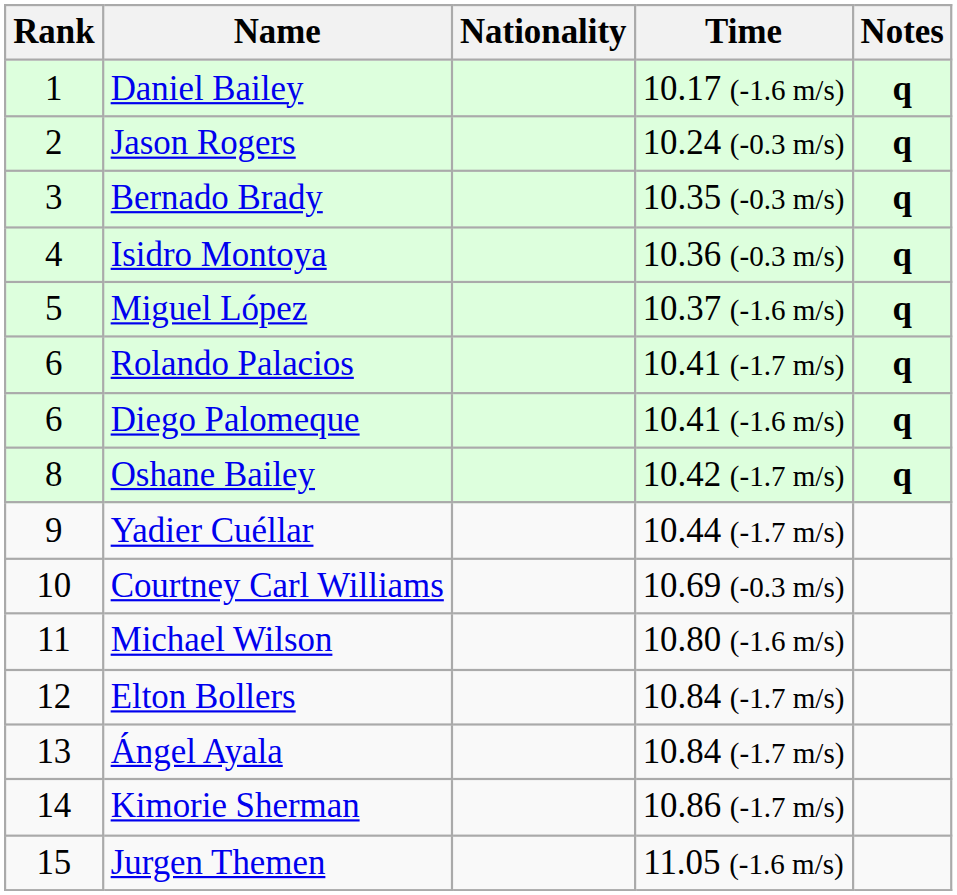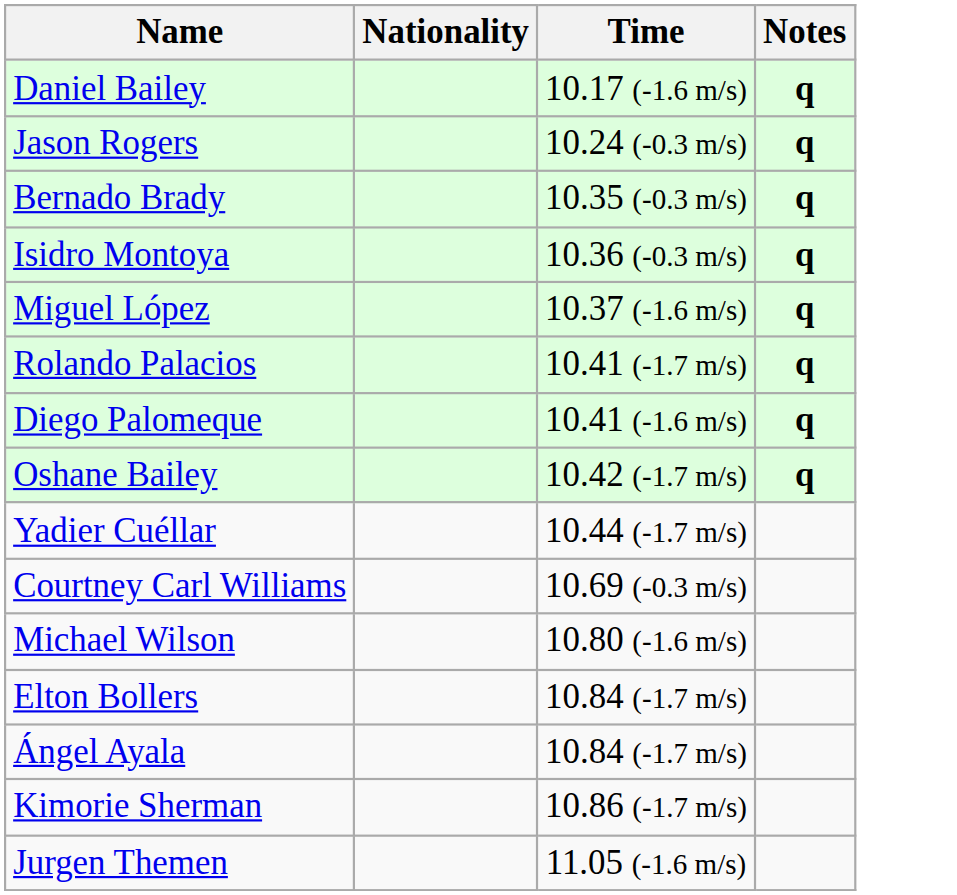 <table class="wikitable sortable" style="text-align:center">
 <tr>
-<th>Rank</th>
 <th>Name</th>
 <th>Nationality</th>
 <th>Time</th>
 <th>Notes</th>
 </tr>
 <tr bgcolor=ddffdd>
-<td>1</td>
 <td align=left><a href='#'>Daniel Bailey</a></td>
 <td></td>
 <td>10.17 <small>(-1.6 m/s)</small></td>
 <td><strong>q</strong></td>
 </tr>
 <tr bgcolor=ddffdd>
-<td>2</td>
 <td align=left><a href='#'>Jason Rogers</a></td>
 <td></td>
 <td>10.24 <small>(-0.3 m/s)</small></td>
 <td><strong>q</strong></td>
 </tr>
 <tr bgcolor=ddffdd>
-<td>3</td>
 <td align=left><a href='#'>Bernado Brady</a></td>
 <td></td>
 <td>10.35 <small>(-0.3 m/s)</small></td>
 <td><strong>q</strong></td>
 </tr>
 <tr bgcolor=ddffdd>
-<td>4</td>
 <td align=left><a href='#'>Isidro Montoya</a></td>
 <td></td>
 <td>10.36 <small>(-0.3 m/s)</small></td>
 <td><strong>q</strong></td>
 </tr>
 <tr bgcolor=ddffdd>
-<td>5</td>
 <td align=left><a href='#'>Miguel López</a></td>
 <td></td>
 <td>10.37 <small>(-1.6 m/s)</small></td>
 <td><strong>q</strong></td>
 </tr>
 <tr bgcolor=ddffdd>
-<td>6</td>
 <td align=left><a href='#'>Rolando Palacios</a></td>
 <td></td>
 <td>10.41 <small>(-1.7 m/s)</small></td>
 <td><strong>q</strong></td>
 </tr>
 <tr bgcolor=ddffdd>
-<td>6</td>
 <td align=left><a href='#'>Diego Palomeque</a></td>
 <td></td>
 <td>10.41 <small>(-1.6 m/s)</small></td>
 <td><strong>q</strong></td>
 </tr>
 <tr bgcolor=ddffdd>
-<td>8</td>
 <td align=left><a href='#'>Oshane Bailey</a></td>
 <td></td>
 <td>10.42 <small>(-1.7 m/s)</small></td>
 <td><strong>q</strong></td>
 </tr>
 <tr>
-<td>9</td>
 <td align=left><a href='#'>Yadier Cuéllar</a></td>
 <td></td>
 <td>10.44 <small>(-1.7 m/s)</small></td>
 <td></td>
 </tr>
 <tr>
-<td>10</td>
 <td align=left><a href='#'>Courtney Carl Williams</a></td>
 <td></td>
 <td>10.69 <small>(-0.3 m/s)</small></td>
 <td></td>
 </tr>
 <tr>
-<td>11</td>
 <td align=left><a href='#'>Michael Wilson</a></td>
 <td></td>
 <td>10.80 <small>(-1.6 m/s)</small></td>
 <td></td>
 </tr>
 <tr>
-<td>12</td>
 <td align=left><a href='#'>Elton Bollers</a></td>
 <td></td>
 <td>10.84 <small>(-1.7 m/s)</small></td>
 <td></td>
 </tr>
 <tr>
-<td>13</td>
 <td align=left><a href='#'>Ángel Ayala</a></td>
 <td></td>
 <td>10.84 <small>(-1.7 m/s)</small></td>
 <td></td>
 </tr>
 <tr>
-<td>14</td>
 <td align=left><a href='#'>Kimorie Sherman</a></td>
 <td></td>
 <td>10.86 <small>(-1.7 m/s)</small></td>
 <td></td>
 </tr>
 <tr>
-<td>15</td>
 <td align=left><a href='#'>Jurgen Themen</a></td>
 <td></td>
 <td>11.05 <small>(-1.6 m/s)</small></td>
 <td></td>
 </tr>
 </table>
